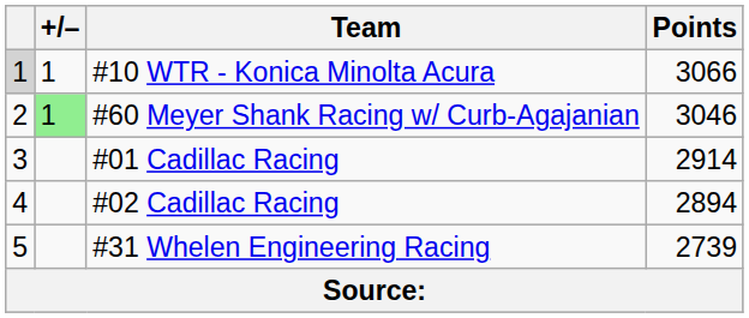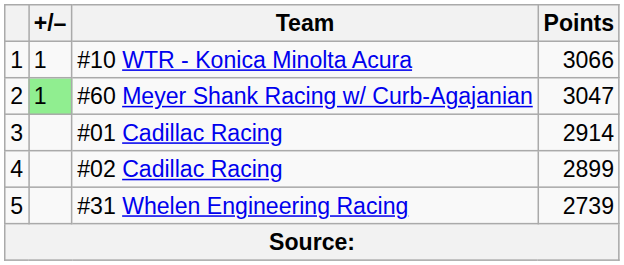 <table class="wikitable" style="font-size: 95%;">
 <tr>
 <th scope="col"></th>
 <th scope="col">+/–</th>
 <th scope="col">Team</th>
 <th scope="col">Points</th>
 </tr>
 <tr>
-<td align=center style="background: lightgrey;">1</td>
+<td align=center>1</td>
 <td align="left"> 1</td>
 <td> #10 <a href='#'>WTR - Konica Minolta Acura</a></td>
 <td align=right>3066</td>
 </tr>
 <tr>
 <td align=center>2</td>
 <td align="left" style="background: lightgreen;"> 1</td>
 <td> #60 <a href='#'>Meyer Shank Racing w/ Curb-Agajanian</a></td>
-<td align=right>3046</td>
+<td align=right>3047</td>
 </tr>
 <tr>
 <td align=center>3</td>
 <td align="left"></td>
 <td> #01 <a href='#'>Cadillac Racing</a></td>
 <td align=right>2914</td>
 </tr>
 <tr>
 <td align=center>4</td>
 <td align="left"></td>
 <td> #02 <a href='#'>Cadillac Racing</a></td>
-<td align=right>2894</td>
+<td align=right>2899</td>
 </tr>
 <tr>
 <td align=center>5</td>
 <td align="left"></td>
 <td> #31 <a href='#'>Whelen Engineering Racing</a></td>
 <td align=right>2739</td>
 </tr>
 <tr>
 <th colspan=5>Source:</th>
 </tr>
 </table>
